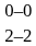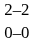 <table style="text-align:center">
 <tr>
 <th width=200></th>
 <th width=100></th>
 <th width=200></th>
 </tr>
 <tr>
 <td align=right></td>
-<td>0–0</td>
+<td>2–2</td>
 <td align=left></td>
 </tr>
 <tr>
 <td align=right></td>
-<td>2–2</td>
+<td>0–0</td>
 <td align=left></td>
 </tr>
 </table>
